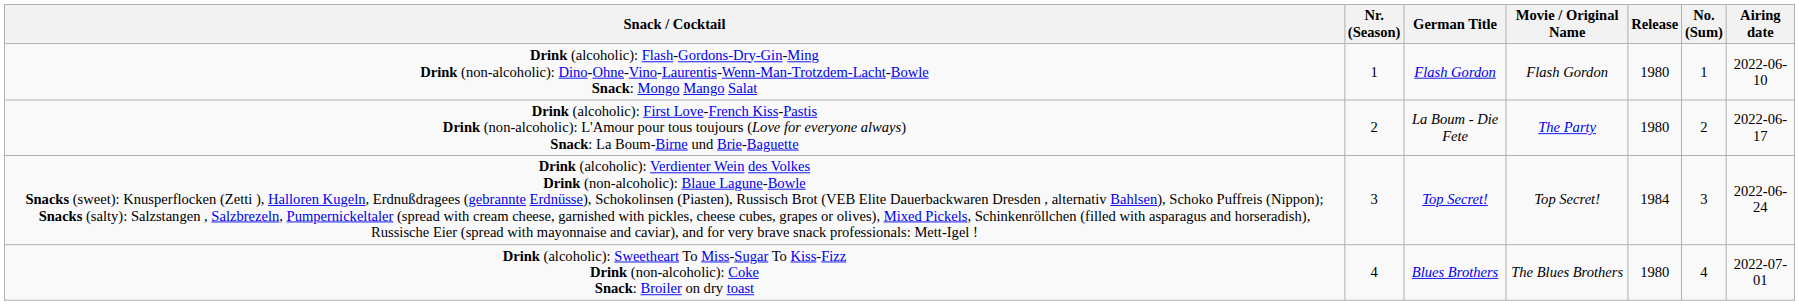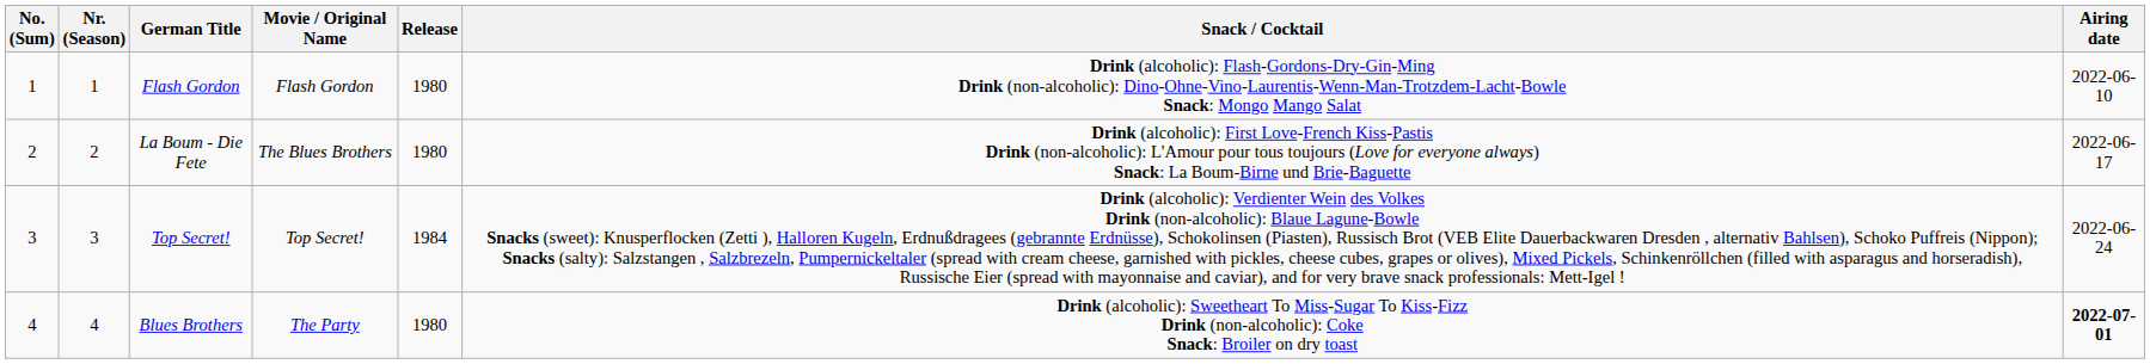 <table class="wikitable sortable zebra" style="text-align:center;">
 <tr>
-<th>Snack / Cocktail</th>
+<th>No.<br>(Sum)</th>
 <th>Nr.<br>(Season)</th>
 <th>German Title</th>
 <th>Movie / Original Name</th>
 <th>Release</th>
-<th>No.<br>(Sum)</th>
+<th>Snack / Cocktail</th>
 <th>Airing date</th>
 </tr>
 <tr>
-<td><strong>Drink</strong> (alcoholic): <a href='#'>Flash</a>-<a href='#'>Gordons-Dry-Gin</a>-<a href='#'>Ming</a> <br> <strong>Drink</strong> (non-alcoholic): <a href='#'>Dino</a>-<a href='#'>Ohne</a>-<a href='#'>Vino</a>-<a href='#'>Laurentis</a>-<a href='#'>Wenn-Man-Trotzdem-Lacht</a>-<a href='#'>Bowle</a> <br> <strong>Snack</strong>: <a href='#'>Mongo</a> <a href='#'>Mango</a> <a href='#'>Salat</a></td>
+<td>1</td>
 <td>1</td>
 <td><a href='#'><em>Flash Gordon</em></a></td>
 <td><em>Flash Gordon</em></td>
 <td>1980</td>
-<td>1</td>
+<td><strong>Drink</strong> (alcoholic): <a href='#'>Flash</a>-<a href='#'>Gordons-Dry-Gin</a>-<a href='#'>Ming</a> <br> <strong>Drink</strong> (non-alcoholic): <a href='#'>Dino</a>-<a href='#'>Ohne</a>-<a href='#'>Vino</a>-<a href='#'>Laurentis</a>-<a href='#'>Wenn-Man-Trotzdem-Lacht</a>-<a href='#'>Bowle</a> <br> <strong>Snack</strong>: <a href='#'>Mongo</a> <a href='#'>Mango</a> <a href='#'>Salat</a></td>
 <td>2022-06-10</td>
 </tr>
 <tr>
-<td><strong>Drink</strong> (alcoholic): <a href='#'>First Love</a>-<a href='#'>French Kiss</a>-<a href='#'>Pastis</a> <br> <strong>Drink</strong> (non-alcoholic): L'Amour pour tous toujours (<em>Love for everyone always</em>) <br> <strong>Snack</strong>: La Boum-<a href='#'>Birne</a> und <a href='#'>Brie</a>-<a href='#'>Baguette</a></td>
+<td>2</td>
 <td>2</td>
 <td><em>La Boum - Die Fete</em></td>
-<td><a href='#'><em>The Party</em></a></td>
+<td><em>The Blues Brothers</em></td>
 <td>1980</td>
-<td>2</td>
+<td><strong>Drink</strong> (alcoholic): <a href='#'>First Love</a>-<a href='#'>French Kiss</a>-<a href='#'>Pastis</a> <br> <strong>Drink</strong> (non-alcoholic): L'Amour pour tous toujours (<em>Love for everyone always</em>) <br> <strong>Snack</strong>: La Boum-<a href='#'>Birne</a> und <a href='#'>Brie</a>-<a href='#'>Baguette</a></td>
 <td>2022-06-17</td>
 </tr>
 <tr>
-<td><strong>Drink</strong> (alcoholic): <a href='#'>Verdienter Wein</a> <a href='#'>des Volkes</a> <br> <strong>Drink</strong> (non-alcoholic): <a href='#'>Blaue Lagune</a>-<a href='#'>Bowle</a> <br> <strong>Snacks</strong> (sweet): Knusperflocken (Zetti ), <a href='#'>Halloren Kugeln</a>, Erdnußdragees (<a href='#'>gebrannte</a> <a href='#'>Erdnüsse</a>), Schokolinsen (Piasten), Russisch Brot  (VEB Elite Dauerbackwaren Dresden , alternativ <a href='#'>Bahlsen</a>), Schoko Puffreis (Nippon); <br> <strong>Snacks</strong> (salty): Salzstangen , <a href='#'>Salzbrezeln</a>, <a href='#'>Pumpernickeltaler</a> (spread with cream cheese, garnished with pickles, cheese cubes, grapes or olives), <a href='#'>Mixed Pickels</a>, Schinkenröllchen  (filled with asparagus and horseradish), Russische Eier  (spread with mayonnaise and caviar), and for very brave snack professionals: Mett-Igel !</td>
+<td>3</td>
 <td>3</td>
 <td><em><a href='#'>Top Secret!</a></em></td>
 <td><em>Top Secret!</em></td>
 <td>1984</td>
-<td>3</td>
+<td><strong>Drink</strong> (alcoholic): <a href='#'>Verdienter Wein</a> <a href='#'>des Volkes</a> <br> <strong>Drink</strong> (non-alcoholic): <a href='#'>Blaue Lagune</a>-<a href='#'>Bowle</a> <br> <strong>Snacks</strong> (sweet): Knusperflocken (Zetti ), <a href='#'>Halloren Kugeln</a>, Erdnußdragees (<a href='#'>gebrannte</a> <a href='#'>Erdnüsse</a>), Schokolinsen (Piasten), Russisch Brot  (VEB Elite Dauerbackwaren Dresden , alternativ <a href='#'>Bahlsen</a>), Schoko Puffreis (Nippon); <br> <strong>Snacks</strong> (salty): Salzstangen , <a href='#'>Salzbrezeln</a>, <a href='#'>Pumpernickeltaler</a> (spread with cream cheese, garnished with pickles, cheese cubes, grapes or olives), <a href='#'>Mixed Pickels</a>, Schinkenröllchen  (filled with asparagus and horseradish), Russische Eier  (spread with mayonnaise and caviar), and for very brave snack professionals: Mett-Igel !</td>
 <td>2022-06-24</td>
 </tr>
 <tr>
-<td><strong>Drink</strong> (alcoholic): <a href='#'>Sweetheart</a> To <a href='#'>Miss</a>-<a href='#'>Sugar</a> To <a href='#'>Kiss</a>-<a href='#'>Fizz</a> <br> <strong>Drink</strong> (non-alcoholic): <a href='#'>Coke</a> <br> <strong>Snack</strong>: <a href='#'>Broiler</a> on dry <a href='#'>toast</a></td>
+<td>4</td>
 <td>4</td>
 <td><a href='#'><em>Blues Brothers</em></a></td>
-<td><em>The Blues Brothers</em></td>
+<td><a href='#'><em>The Party</em></a></td>
 <td>1980</td>
-<td>4</td>
-<td>2022-07-01</td>
+<td><strong>Drink</strong> (alcoholic): <a href='#'>Sweetheart</a> To <a href='#'>Miss</a>-<a href='#'>Sugar</a> To <a href='#'>Kiss</a>-<a href='#'>Fizz</a> <br> <strong>Drink</strong> (non-alcoholic): <a href='#'>Coke</a> <br> <strong>Snack</strong>: <a href='#'>Broiler</a> on dry <a href='#'>toast</a></td>
+<td><strong>2022-07-01</strong></td>
 </tr>
 </table>
